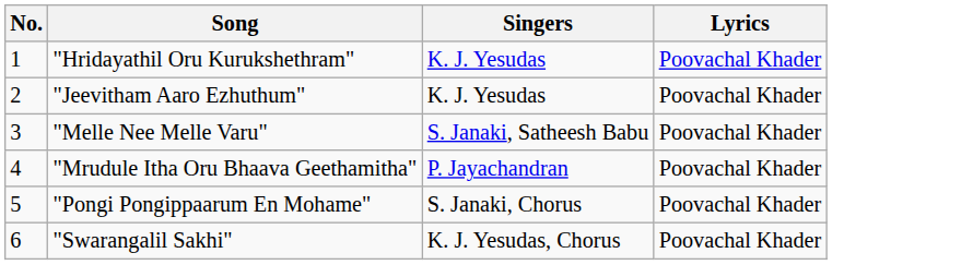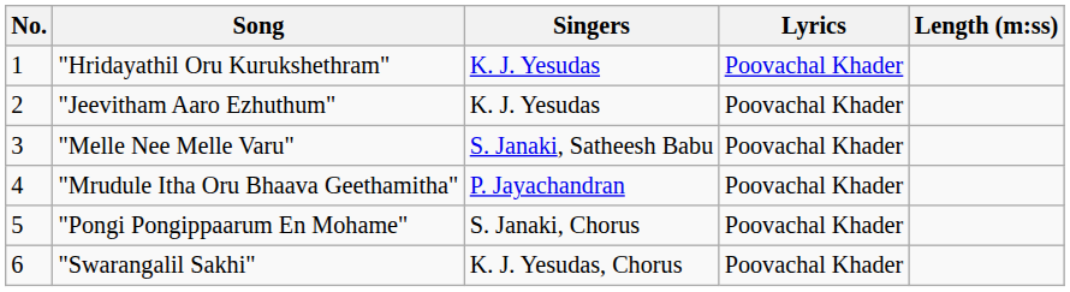 <table class="wikitable" style="font-size:95%;">
 <tr>
 <th>No.</th>
 <th>Song</th>
 <th>Singers</th>
 <th>Lyrics</th>
+<th>Length (m:ss)</th>
 </tr>
 <tr>
 <td>1</td>
 <td>"Hridayathil Oru Kurukshethram"</td>
 <td><a href='#'>K. J. Yesudas</a></td>
 <td><a href='#'>Poovachal Khader</a></td>
+<td></td>
 </tr>
 <tr>
 <td>2</td>
 <td>"Jeevitham Aaro Ezhuthum"</td>
 <td>K. J. Yesudas</td>
 <td>Poovachal Khader</td>
+<td></td>
 </tr>
 <tr>
 <td>3</td>
 <td>"Melle Nee Melle Varu"</td>
 <td><a href='#'>S. Janaki</a>, Satheesh Babu</td>
 <td>Poovachal Khader</td>
+<td></td>
 </tr>
 <tr>
 <td>4</td>
 <td>"Mrudule Itha Oru Bhaava Geethamitha"</td>
 <td><a href='#'>P. Jayachandran</a></td>
 <td>Poovachal Khader</td>
+<td></td>
 </tr>
 <tr>
 <td>5</td>
 <td>"Pongi Pongippaarum En Mohame"</td>
 <td>S. Janaki, Chorus</td>
 <td>Poovachal Khader</td>
+<td></td>
 </tr>
 <tr>
 <td>6</td>
 <td>"Swarangalil Sakhi"</td>
 <td>K. J. Yesudas, Chorus</td>
 <td>Poovachal Khader</td>
+<td></td>
 </tr>
 </table>
